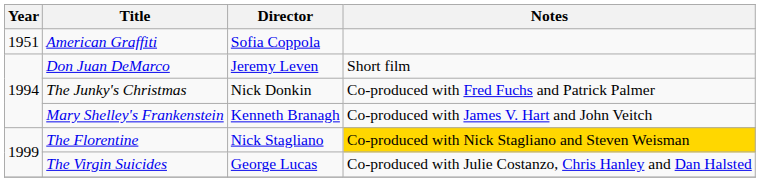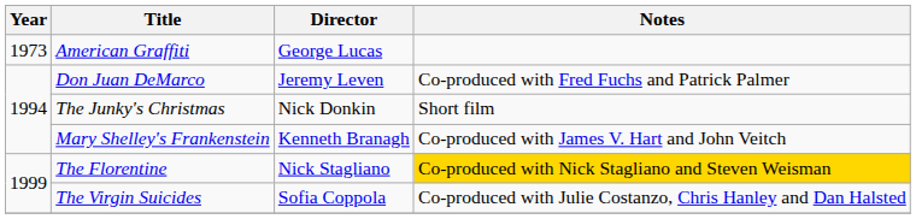 <table class="wikitable">
 <tr>
 <th>Year</th>
 <th>Title</th>
 <th>Director</th>
 <th>Notes</th>
 </tr>
 <tr>
-<td>1951</td>
+<td>1973</td>
 <td><em><a href='#'>American Graffiti</a></em></td>
-<td><a href='#'>Sofia Coppola</a></td>
+<td><a href='#'>George Lucas</a></td>
 <td></td>
 </tr>
 <tr>
 <td rowspan="3">1994</td>
 <td><em><a href='#'>Don Juan DeMarco</a></em></td>
 <td><a href='#'>Jeremy Leven</a></td>
-<td>Short film</td>
+<td>Co-produced with <a href='#'>Fred Fuchs</a> and Patrick Palmer</td>
 </tr>
 <tr>
 <td><em>The Junky's Christmas</em></td>
 <td>Nick Donkin</td>
-<td>Co-produced with <a href='#'>Fred Fuchs</a> and Patrick Palmer</td>
+<td>Short film</td>
 </tr>
 <tr>
 <td><em><a href='#'>Mary Shelley's Frankenstein</a></em></td>
 <td><a href='#'>Kenneth Branagh</a></td>
 <td>Co-produced with <a href='#'>James V. Hart</a> and John Veitch</td>
 </tr>
 <tr>
 <td rowspan="2">1999</td>
 <td><em><a href='#'>The Florentine</a></em></td>
 <td><a href='#'>Nick Stagliano</a></td>
 <td style="background: gold;">Co-produced with Nick Stagliano and Steven Weisman</td>
 </tr>
 <tr>
 <td><em><a href='#'>The Virgin Suicides</a></em></td>
-<td><a href='#'>George Lucas</a></td>
+<td><a href='#'>Sofia Coppola</a></td>
 <td>Co-produced with Julie Costanzo, <a href='#'>Chris Hanley</a> and <a href='#'>Dan Halsted</a></td>
 </tr>
 <tr>
 </tr>
 </table>
